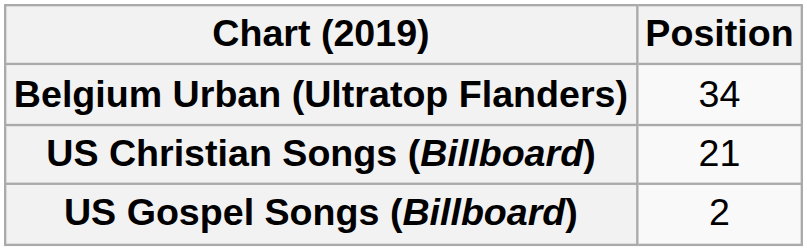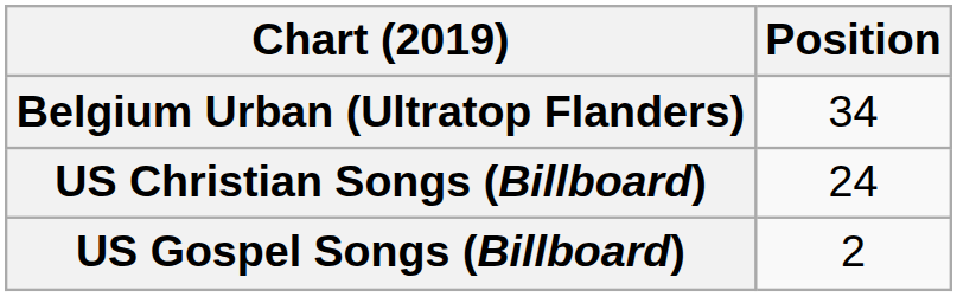 <table class="wikitable plainrowheaders sortable" style="text-align:center">
 <tr>
 <th scope="col">Chart (2019)</th>
 <th scope="col">Position</th>
 </tr>
 <tr>
 <th scope="row">Belgium Urban (Ultratop Flanders)</th>
 <td>34</td>
 </tr>
 <tr>
 <th scope="row">US Christian Songs (<em>Billboard</em>)</th>
-<td>21</td>
+<td>24</td>
 </tr>
 <tr>
 <th scope="row">US Gospel Songs (<em>Billboard</em>)</th>
 <td>2</td>
 </tr>
 </table>
